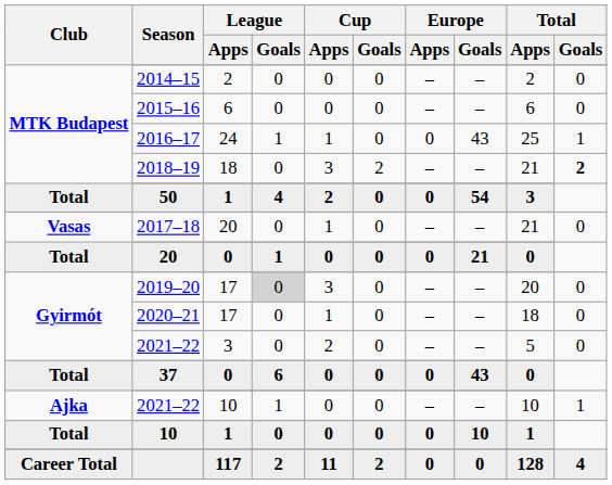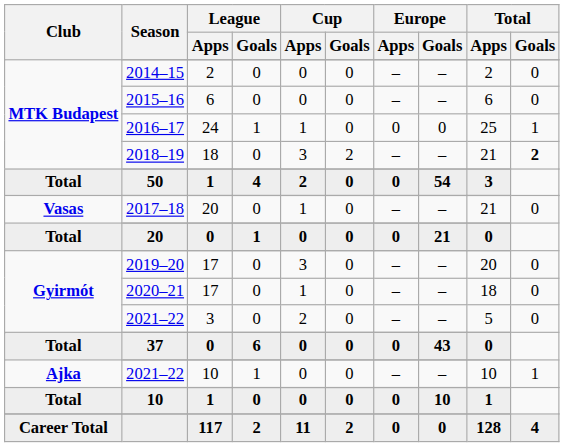 <table class="wikitable" style="font-size:90%; text-align: center;">
 <tr>
 <th rowspan="2">Club</th>
 <th rowspan="2">Season</th>
 <th colspan="2">League</th>
 <th colspan="2">Cup</th>
 <th colspan="2">Europe</th>
 <th colspan="2">Total</th>
 </tr>
 <tr>
 <th>Apps</th>
 <th>Goals</th>
 <th>Apps</th>
 <th>Goals</th>
 <th>Apps</th>
 <th>Goals</th>
 <th>Apps</th>
 <th>Goals</th>
 </tr>
 <tr ||-||-||-|->
 <td rowspan="6" valign="center"><strong><a href='#'>MTK Budapest</a></strong></td>
 </tr>
 <tr>
 <td><a href='#'>2014–15</a></td>
 <td>2</td>
 <td>0</td>
 <td>0</td>
 <td>0</td>
 <td>–</td>
 <td>–</td>
 <td>2</td>
 <td>0</td>
 </tr>
 <tr>
 <td><a href='#'>2015–16</a></td>
 <td>6</td>
 <td>0</td>
 <td>0</td>
 <td>0</td>
 <td>–</td>
 <td>–</td>
 <td>6</td>
 <td>0</td>
 </tr>
 <tr>
 <td><a href='#'>2016–17</a></td>
 <td>24</td>
 <td>1</td>
 <td>1</td>
 <td>0</td>
 <td>0</td>
-<td>43</td>
+<td>0</td>
 <td>25</td>
 <td>1</td>
 </tr>
 <tr>
 <td><a href='#'>2018–19</a></td>
 <td>18</td>
 <td>0</td>
 <td>3</td>
 <td>2</td>
 <td>–</td>
 <td>–</td>
 <td>21</td>
 <td><strong>2</strong></td>
 </tr>
 <tr>
 </tr>
 <tr style="font-weight:bold; background-color:#eeeeee;">
 <td>Total</td>
 <td>50</td>
 <td>1</td>
 <td>4</td>
 <td>2</td>
 <td>0</td>
 <td>0</td>
 <td>54</td>
 <td>3</td>
 </tr>
 <tr>
 <td rowspan="3" valign="center"><strong><a href='#'>Vasas</a></strong></td>
 </tr>
 <tr>
 <td><a href='#'>2017–18</a></td>
 <td>20</td>
 <td>0</td>
 <td>1</td>
 <td>0</td>
 <td>–</td>
 <td>–</td>
 <td>21</td>
 <td>0</td>
 </tr>
 <tr>
 </tr>
 <tr style="font-weight:bold; background-color:#eeeeee;">
 <td>Total</td>
 <td>20</td>
 <td>0</td>
 <td>1</td>
 <td>0</td>
 <td>0</td>
 <td>0</td>
 <td>21</td>
 <td>0</td>
 </tr>
 <tr>
 <td rowspan="5" valign="center"><strong><a href='#'>Gyirmót</a></strong></td>
 </tr>
 <tr>
 <td><a href='#'>2019–20</a></td>
 <td>17</td>
-<td style="background: lightgrey;">0</td>
+<td>0</td>
 <td>3</td>
 <td>0</td>
 <td>–</td>
 <td>–</td>
 <td>20</td>
 <td>0</td>
 </tr>
 <tr>
 <td><a href='#'>2020–21</a></td>
 <td>17</td>
 <td>0</td>
 <td>1</td>
 <td>0</td>
 <td>–</td>
 <td>–</td>
 <td>18</td>
 <td>0</td>
 </tr>
 <tr>
 <td><a href='#'>2021–22</a></td>
 <td>3</td>
 <td>0</td>
 <td>2</td>
 <td>0</td>
 <td>–</td>
 <td>–</td>
 <td>5</td>
 <td>0</td>
 </tr>
 <tr>
 </tr>
 <tr style="font-weight:bold; background-color:#eeeeee;">
 <td>Total</td>
 <td>37</td>
 <td>0</td>
 <td>6</td>
 <td>0</td>
 <td>0</td>
 <td>0</td>
 <td>43</td>
 <td>0</td>
 </tr>
 <tr>
 <td rowspan="3" valign="center"><strong><a href='#'>Ajka</a></strong></td>
 </tr>
 <tr>
 <td><a href='#'>2021–22</a></td>
 <td>10</td>
 <td>1</td>
 <td>0</td>
 <td>0</td>
 <td>–</td>
 <td>–</td>
 <td>10</td>
 <td>1</td>
 </tr>
 <tr>
 </tr>
 <tr style="font-weight:bold; background-color:#eeeeee;">
 <td>Total</td>
 <td>10</td>
 <td>1</td>
 <td>0</td>
 <td>0</td>
 <td>0</td>
 <td>0</td>
 <td>10</td>
 <td>1</td>
 </tr>
 <tr>
 </tr>
 <tr style="font-weight:bold; background-color:#eeeeee;">
 <td rowspan="2" valign="top"><strong>Career Total</strong></td>
 <td></td>
 <td><strong>117</strong></td>
 <td><strong>2</strong></td>
 <td><strong>11</strong></td>
 <td><strong>2</strong></td>
 <td><strong>0</strong></td>
 <td><strong>0</strong></td>
 <td><strong>128</strong></td>
 <td><strong>4</strong></td>
 </tr>
 </table>
